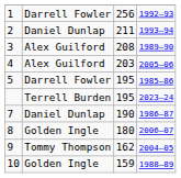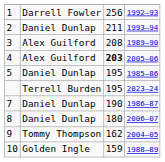 <table class="wikitable">
 <tr>
 </tr>
 <tr>
 <td>1</td>
 <td>Darrell Fowler</td>
 <td>256</td>
 <td style="font-size:80%;"><a href='#'>1992–93</a></td>
 </tr>
 <tr>
 <td>2</td>
 <td>Daniel Dunlap</td>
 <td>211</td>
 <td style="font-size:80%;"><a href='#'>1993–94</a></td>
 </tr>
 <tr>
 <td>3</td>
 <td>Alex Guilford</td>
 <td>208</td>
 <td style="font-size:80%;"><a href='#'>1989–90</a></td>
 </tr>
 <tr>
 <td>4</td>
 <td>Alex Guilford</td>
-<td>203</td>
+<td><strong>203</strong></td>
 <td style="font-size:80%;"><a href='#'>2005–06</a></td>
 </tr>
 <tr>
 <td>5</td>
-<td>Darrell Fowler</td>
+<td>Daniel Dunlap</td>
 <td>195</td>
 <td style="font-size:80%;"><a href='#'>1985–86</a></td>
 </tr>
 <tr>
 <td></td>
 <td>Terrell Burden</td>
 <td>195</td>
 <td style="font-size:80%;"><a href='#'>2023–24</a></td>
 </tr>
 <tr>
 <td>7</td>
 <td>Daniel Dunlap</td>
 <td>190</td>
 <td style="font-size:80%;"><a href='#'>1986–87</a></td>
 </tr>
 <tr>
 <td>8</td>
-<td>Golden Ingle</td>
+<td>Daniel Dunlap</td>
 <td>180</td>
 <td style="font-size:80%;"><a href='#'>2006–07</a></td>
 </tr>
 <tr>
 <td>9</td>
 <td>Tommy Thompson</td>
 <td>162</td>
 <td style="font-size:80%;"><a href='#'>2004–05</a></td>
 </tr>
 <tr>
 <td>10</td>
 <td>Golden Ingle</td>
 <td>159</td>
 <td style="font-size:80%;"><a href='#'>1988–89</a></td>
 </tr>
 </table>
